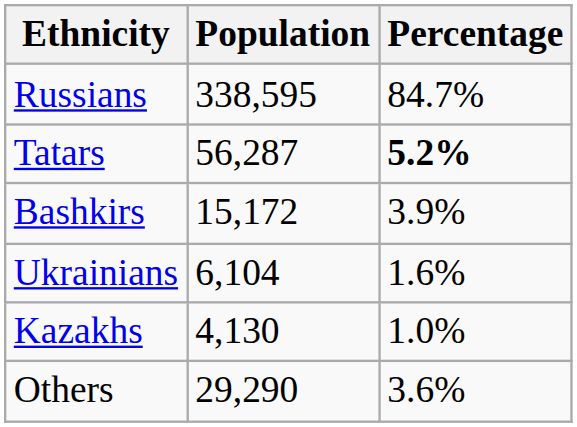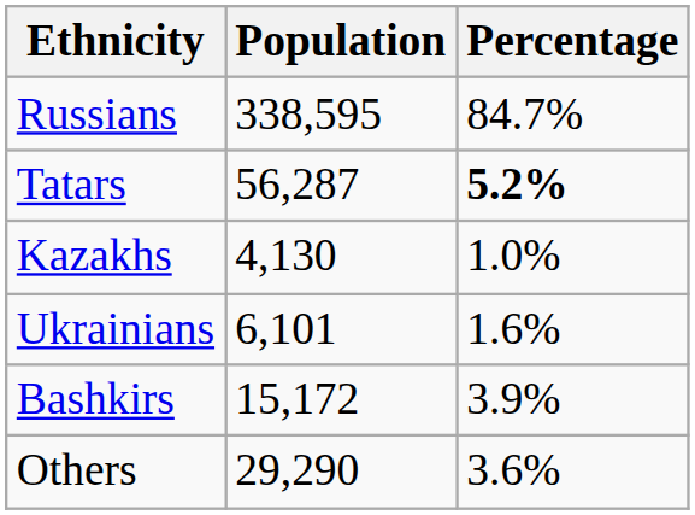 <table class="wikitable">
 <tr>
 <th>Ethnicity</th>
 <th>Population</th>
 <th>Percentage</th>
 </tr>
 <tr>
 <td><a href='#'>Russians</a></td>
 <td>338,595</td>
 <td>84.7%</td>
 </tr>
 <tr>
 <td><a href='#'>Tatars</a></td>
 <td>56,287</td>
 <td><strong>5.2%</strong></td>
 </tr>
 <tr>
+<td><a href='#'>Kazakhs</a></td>
+<td>4,130</td>
+<td>1.0%</td>
+</tr>
+<tr>
+<td><a href='#'>Ukrainians</a></td>
+<td>6,101</td>
+<td>1.6%</td>
+</tr>
+<tr>
 <td><a href='#'>Bashkirs</a></td>
 <td>15,172</td>
 <td>3.9%</td>
-</tr>
-<tr>
-<td><a href='#'>Ukrainians</a></td>
-<td>6,104</td>
-<td>1.6%</td>
-</tr>
-<tr>
-<td><a href='#'>Kazakhs</a></td>
-<td>4,130</td>
-<td>1.0%</td>
 </tr>
 <tr>
 <td>Others</td>
 <td>29,290</td>
 <td>3.6%</td>
 </tr>
 </table>
